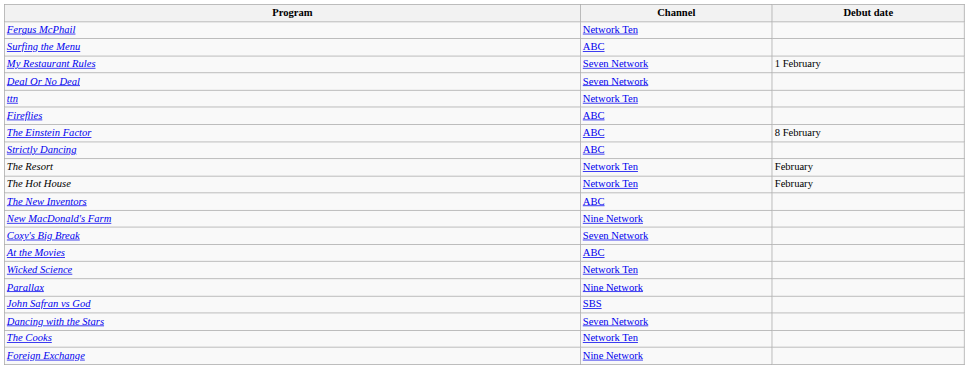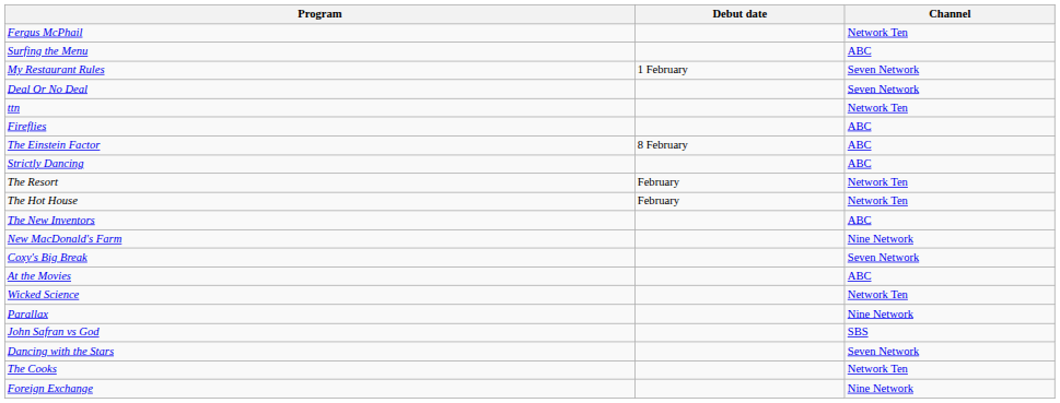 <table class="wikitable sortable" width="100%" style="font-size:87%;">
 <tr bgcolor="#efefef">
 <th width=60%>Program</th>
+<th width=20%>Debut date</th>
 <th width=20%>Channel</th>
-<th width=20%>Debut date</th>
 </tr>
 <tr>
 <td><em><a href='#'>Fergus McPhail</a></em></td>
+<td></td>
 <td><a href='#'>Network Ten</a></td>
-<td></td>
 </tr>
 <tr>
 <td><em><a href='#'>Surfing the Menu</a></em> <small></small></td>
+<td></td>
 <td><a href='#'>ABC</a></td>
-<td></td>
 </tr>
 <tr>
 <td><em><a href='#'>My Restaurant Rules</a></em></td>
+<td>1 February</td>
 <td><a href='#'>Seven Network</a></td>
-<td>1 February</td>
 </tr>
 <tr>
 <td><em><a href='#'>Deal Or No Deal</a></em></td>
+<td></td>
 <td><a href='#'>Seven Network</a></td>
-<td></td>
 </tr>
 <tr>
 <td><em><a href='#'>ttn</a></em></td>
+<td></td>
 <td><a href='#'>Network Ten</a></td>
-<td></td>
 </tr>
 <tr>
 <td><em><a href='#'>Fireflies</a></em></td>
+<td></td>
 <td><a href='#'>ABC</a></td>
-<td></td>
 </tr>
 <tr>
 <td><em><a href='#'>The Einstein Factor</a></em></td>
+<td>8 February</td>
 <td><a href='#'>ABC</a></td>
-<td>8 February</td>
 </tr>
 <tr>
 <td><em><a href='#'>Strictly Dancing</a></em> <small></small></td>
+<td></td>
 <td><a href='#'>ABC</a></td>
-<td></td>
 </tr>
 <tr>
 <td><em>The Resort</em></td>
+<td>February</td>
 <td><a href='#'>Network Ten</a></td>
-<td>February</td>
 </tr>
 <tr>
 <td><em>The Hot House</em></td>
+<td>February</td>
 <td><a href='#'>Network Ten</a></td>
-<td>February</td>
 </tr>
 <tr>
 <td><em><a href='#'>The New Inventors</a></em></td>
+<td></td>
 <td><a href='#'>ABC</a></td>
-<td></td>
 </tr>
 <tr>
 <td><em><a href='#'>New MacDonald's Farm</a></em></td>
+<td></td>
 <td><a href='#'>Nine Network</a></td>
-<td></td>
 </tr>
 <tr>
 <td><em><a href='#'>Coxy's Big Break</a></em></td>
+<td></td>
 <td><a href='#'>Seven Network</a></td>
-<td></td>
 </tr>
 <tr>
 <td><em><a href='#'>At the Movies</a></em></td>
+<td></td>
 <td><a href='#'>ABC</a></td>
-<td></td>
 </tr>
 <tr>
 <td><em><a href='#'>Wicked Science</a></em></td>
+<td></td>
 <td><a href='#'>Network Ten</a></td>
-<td></td>
 </tr>
 <tr>
 <td><em><a href='#'>Parallax</a></em></td>
+<td></td>
 <td><a href='#'>Nine Network</a></td>
-<td></td>
 </tr>
 <tr>
 <td><em><a href='#'>John Safran vs God</a></em></td>
+<td></td>
 <td><a href='#'>SBS</a></td>
-<td></td>
 </tr>
 <tr>
 <td><em><a href='#'>Dancing with the Stars</a></em></td>
+<td></td>
 <td><a href='#'>Seven Network</a></td>
-<td></td>
 </tr>
 <tr>
 <td><em><a href='#'>The Cooks</a></em></td>
+<td></td>
 <td><a href='#'>Network Ten</a></td>
-<td></td>
 </tr>
 <tr>
 <td><em><a href='#'>Foreign Exchange</a></em></td>
+<td></td>
 <td><a href='#'>Nine Network</a></td>
-<td></td>
 </tr>
 </table>
